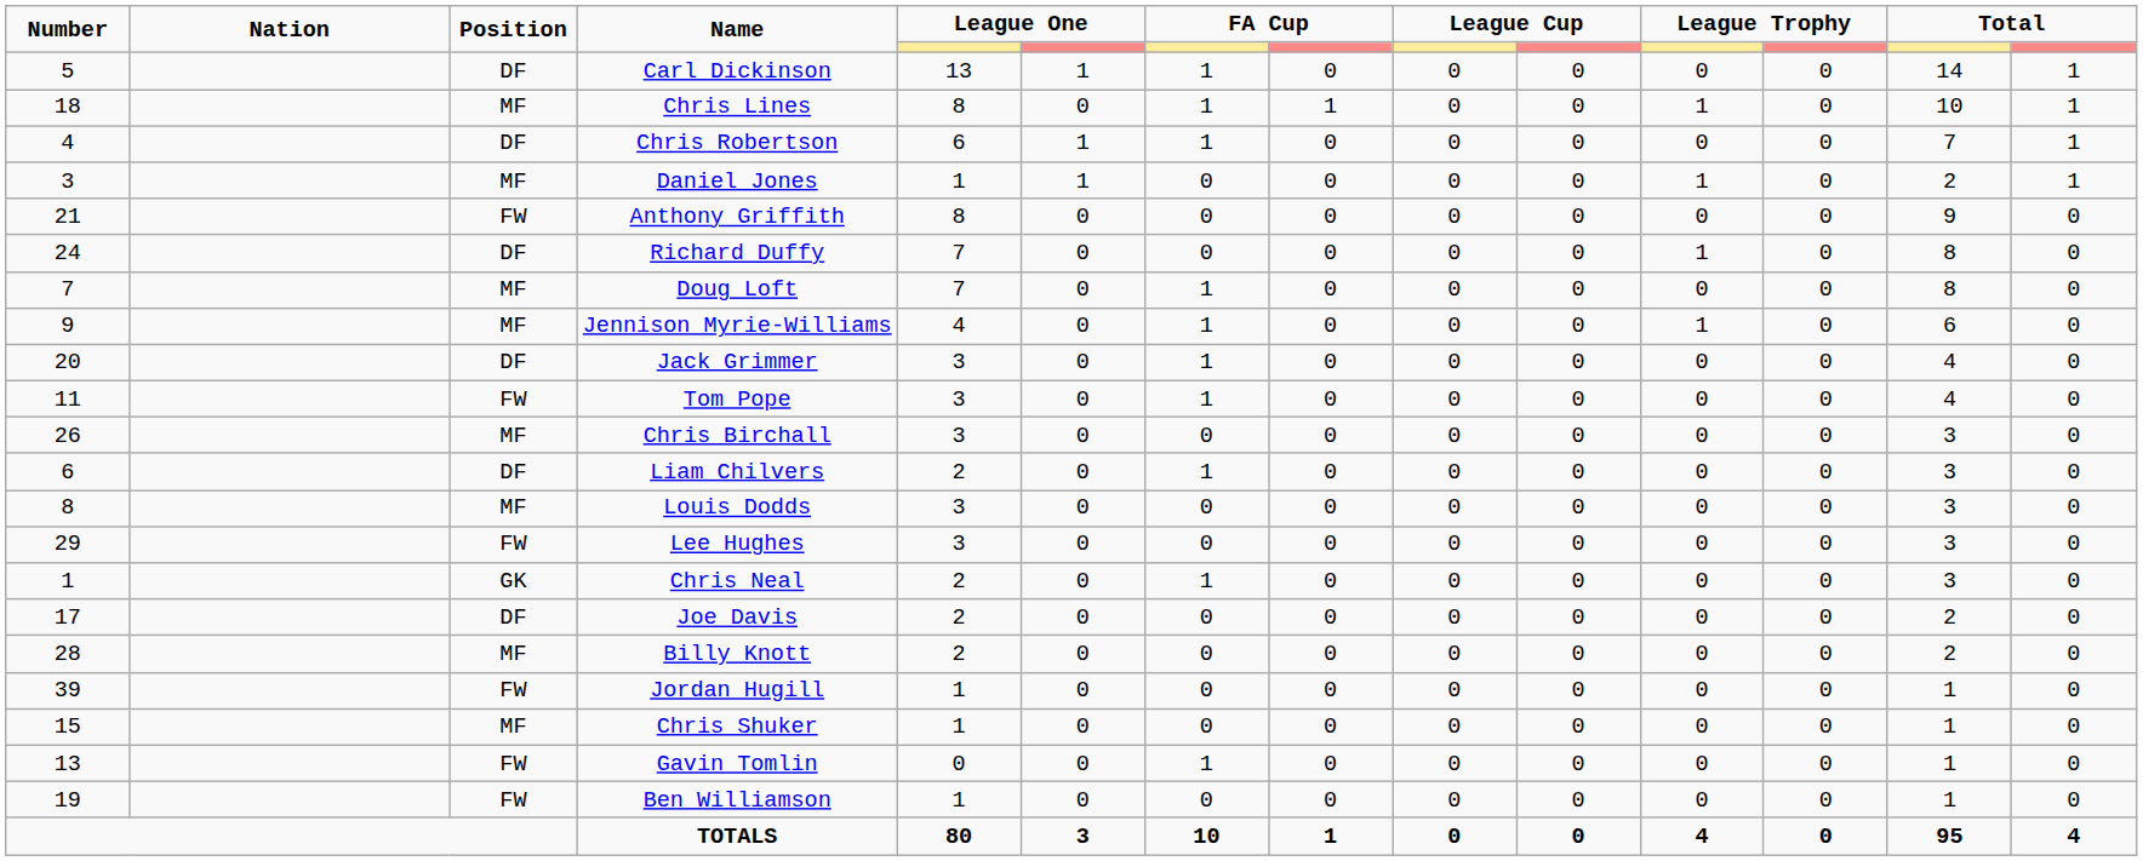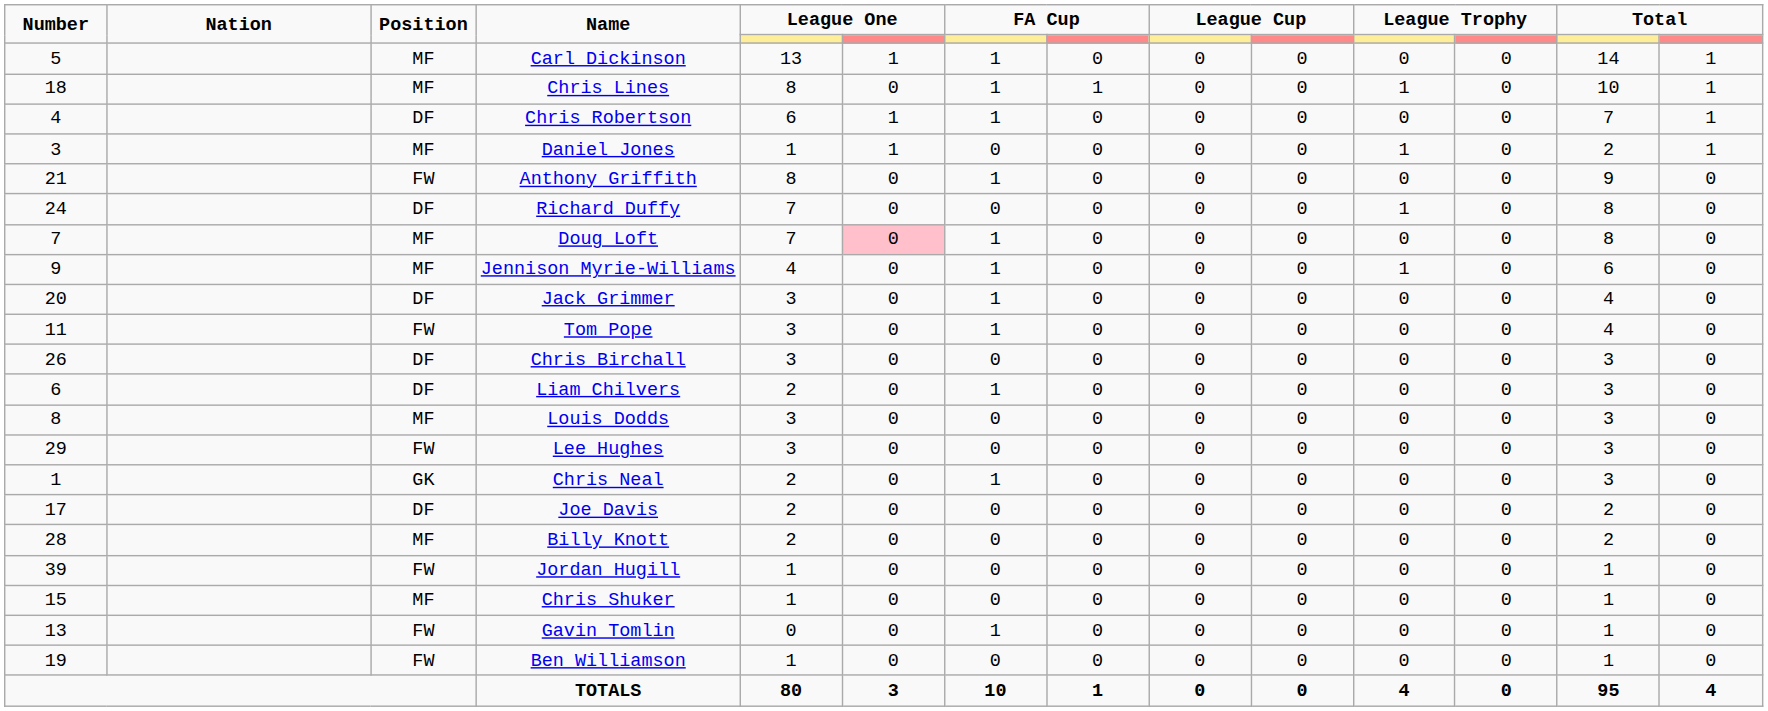 <table class="wikitable" style="font-size: 100%; text-align: center;">
 <tr>
 <td rowspan="2" width="60" align="center"><strong>Number</strong></td>
 <td rowspan="2" width="15%" align="center"><strong>Nation</strong></td>
 <td rowspan="2" width="60" align="center"><strong>Position</strong></td>
 <td rowspan="2" width="15%" align="center"><strong>Name</strong></td>
 <td colspan="2" align="center"><strong>League One</strong></td>
 <td colspan="2" align="center"><strong>FA Cup</strong></td>
 <td colspan="2" align="center"><strong>League Cup</strong></td>
 <td colspan="2" align="center"><strong>League Trophy</strong></td>
 <td colspan="2" align="center"><strong>Total</strong></td>
 </tr>
 <tr>
 <th width=60 style="background: #FFEE99"></th>
 <th width=60 style="background: #FF8888"></th>
 <th width=60 style="background: #FFEE99"></th>
 <th width=60 style="background: #FF8888"></th>
 <th width=60 style="background: #FFEE99"></th>
 <th width=60 style="background: #FF8888"></th>
 <th width=60 style="background: #FFEE99"></th>
 <th width=60 style="background: #FF8888"></th>
 <th width=60 style="background: #FFEE99"></th>
 <th width=60 style="background: #FF8888"></th>
 </tr>
 <tr>
 <td>5</td>
 <td></td>
-<td>DF</td>
+<td>MF</td>
 <td><a href='#'>Carl Dickinson</a></td>
 <td>13</td>
 <td>1</td>
 <td>1</td>
 <td>0</td>
 <td>0</td>
 <td>0</td>
 <td>0</td>
 <td>0</td>
 <td>14</td>
 <td>1</td>
 </tr>
 <tr>
 <td>18</td>
 <td></td>
 <td>MF</td>
 <td><a href='#'>Chris Lines</a></td>
 <td>8</td>
 <td>0</td>
 <td>1</td>
 <td>1</td>
 <td>0</td>
 <td>0</td>
 <td>1</td>
 <td>0</td>
 <td>10</td>
 <td>1</td>
 </tr>
 <tr>
 <td>4</td>
 <td></td>
 <td>DF</td>
 <td><a href='#'>Chris Robertson</a></td>
 <td>6</td>
 <td>1</td>
 <td>1</td>
 <td>0</td>
 <td>0</td>
 <td>0</td>
 <td>0</td>
 <td>0</td>
 <td>7</td>
 <td>1</td>
 </tr>
 <tr>
 <td>3</td>
 <td></td>
 <td>MF</td>
 <td><a href='#'>Daniel Jones</a></td>
 <td>1</td>
 <td>1</td>
 <td>0</td>
 <td>0</td>
 <td>0</td>
 <td>0</td>
 <td>1</td>
 <td>0</td>
 <td>2</td>
 <td>1</td>
 </tr>
 <tr>
 <td>21</td>
 <td></td>
 <td>FW</td>
 <td><a href='#'>Anthony Griffith</a></td>
 <td>8</td>
 <td>0</td>
-<td>0</td>
+<td>1</td>
 <td>0</td>
 <td>0</td>
 <td>0</td>
 <td>0</td>
 <td>0</td>
 <td>9</td>
 <td>0</td>
 </tr>
 <tr>
 <td>24</td>
 <td></td>
 <td>DF</td>
 <td><a href='#'>Richard Duffy</a></td>
 <td>7</td>
 <td>0</td>
 <td>0</td>
 <td>0</td>
 <td>0</td>
 <td>0</td>
 <td>1</td>
 <td>0</td>
 <td>8</td>
 <td>0</td>
 </tr>
 <tr>
 <td>7</td>
 <td></td>
 <td>MF</td>
 <td><a href='#'>Doug Loft</a></td>
 <td>7</td>
-<td>0</td>
+<td style="background: pink;">0</td>
 <td>1</td>
 <td>0</td>
 <td>0</td>
 <td>0</td>
 <td>0</td>
 <td>0</td>
 <td>8</td>
 <td>0</td>
 </tr>
 <tr>
 <td>9</td>
 <td></td>
 <td>MF</td>
 <td><a href='#'>Jennison Myrie-Williams</a></td>
 <td>4</td>
 <td>0</td>
 <td>1</td>
 <td>0</td>
 <td>0</td>
 <td>0</td>
 <td>1</td>
 <td>0</td>
 <td>6</td>
 <td>0</td>
 </tr>
 <tr>
 <td>20</td>
 <td></td>
 <td>DF</td>
 <td><a href='#'>Jack Grimmer</a></td>
 <td>3</td>
 <td>0</td>
 <td>1</td>
 <td>0</td>
 <td>0</td>
 <td>0</td>
 <td>0</td>
 <td>0</td>
 <td>4</td>
 <td>0</td>
 </tr>
 <tr>
 <td>11</td>
 <td></td>
 <td>FW</td>
 <td><a href='#'>Tom Pope</a></td>
 <td>3</td>
 <td>0</td>
 <td>1</td>
 <td>0</td>
 <td>0</td>
 <td>0</td>
 <td>0</td>
 <td>0</td>
 <td>4</td>
 <td>0</td>
 </tr>
 <tr>
 <td>26</td>
 <td></td>
-<td>MF</td>
+<td>DF</td>
 <td><a href='#'>Chris Birchall</a></td>
 <td>3</td>
 <td>0</td>
 <td>0</td>
 <td>0</td>
 <td>0</td>
 <td>0</td>
 <td>0</td>
 <td>0</td>
 <td>3</td>
 <td>0</td>
 </tr>
 <tr>
 <td>6</td>
 <td></td>
 <td>DF</td>
 <td><a href='#'>Liam Chilvers</a></td>
 <td>2</td>
 <td>0</td>
 <td>1</td>
 <td>0</td>
 <td>0</td>
 <td>0</td>
 <td>0</td>
 <td>0</td>
 <td>3</td>
 <td>0</td>
 </tr>
 <tr>
 <td>8</td>
 <td></td>
 <td>MF</td>
 <td><a href='#'>Louis Dodds</a></td>
 <td>3</td>
 <td>0</td>
 <td>0</td>
 <td>0</td>
 <td>0</td>
 <td>0</td>
 <td>0</td>
 <td>0</td>
 <td>3</td>
 <td>0</td>
 </tr>
 <tr>
 <td>29</td>
 <td></td>
 <td>FW</td>
 <td><a href='#'>Lee Hughes</a></td>
 <td>3</td>
 <td>0</td>
 <td>0</td>
 <td>0</td>
 <td>0</td>
 <td>0</td>
 <td>0</td>
 <td>0</td>
 <td>3</td>
 <td>0</td>
 </tr>
 <tr>
 <td>1</td>
 <td></td>
 <td>GK</td>
 <td><a href='#'>Chris Neal</a></td>
 <td>2</td>
 <td>0</td>
 <td>1</td>
 <td>0</td>
 <td>0</td>
 <td>0</td>
 <td>0</td>
 <td>0</td>
 <td>3</td>
 <td>0</td>
 </tr>
 <tr>
 <td>17</td>
 <td></td>
 <td>DF</td>
 <td><a href='#'>Joe Davis</a></td>
 <td>2</td>
 <td>0</td>
 <td>0</td>
 <td>0</td>
 <td>0</td>
 <td>0</td>
 <td>0</td>
 <td>0</td>
 <td>2</td>
 <td>0</td>
 </tr>
 <tr>
 <td>28</td>
 <td></td>
 <td>MF</td>
 <td><a href='#'>Billy Knott</a></td>
 <td>2</td>
 <td>0</td>
 <td>0</td>
 <td>0</td>
 <td>0</td>
 <td>0</td>
 <td>0</td>
 <td>0</td>
 <td>2</td>
 <td>0</td>
 </tr>
 <tr>
 <td>39</td>
 <td></td>
 <td>FW</td>
 <td><a href='#'>Jordan Hugill</a></td>
 <td>1</td>
 <td>0</td>
 <td>0</td>
 <td>0</td>
 <td>0</td>
 <td>0</td>
 <td>0</td>
 <td>0</td>
 <td>1</td>
 <td>0</td>
 </tr>
 <tr>
 <td>15</td>
 <td></td>
 <td>MF</td>
 <td><a href='#'>Chris Shuker</a></td>
 <td>1</td>
 <td>0</td>
 <td>0</td>
 <td>0</td>
 <td>0</td>
 <td>0</td>
 <td>0</td>
 <td>0</td>
 <td>1</td>
 <td>0</td>
 </tr>
 <tr>
 <td>13</td>
 <td></td>
 <td>FW</td>
 <td><a href='#'>Gavin Tomlin</a></td>
 <td>0</td>
 <td>0</td>
 <td>1</td>
 <td>0</td>
 <td>0</td>
 <td>0</td>
 <td>0</td>
 <td>0</td>
 <td>1</td>
 <td>0</td>
 </tr>
 <tr>
 <td>19</td>
 <td></td>
 <td>FW</td>
 <td><a href='#'>Ben Williamson</a></td>
 <td>1</td>
 <td>0</td>
 <td>0</td>
 <td>0</td>
 <td>0</td>
 <td>0</td>
 <td>0</td>
 <td>0</td>
 <td>1</td>
 <td>0</td>
 </tr>
 <tr>
 <td colspan="3"></td>
 <td><strong>TOTALS</strong></td>
 <td><strong>80</strong></td>
 <td><strong>3</strong></td>
 <td><strong>10</strong></td>
 <td><strong>1</strong></td>
 <td><strong>0</strong></td>
 <td><strong>0</strong></td>
 <td><strong>4</strong></td>
 <td><strong>0</strong></td>
 <td><strong>95</strong></td>
 <td><strong>4</strong></td>
 </tr>
 </table>
